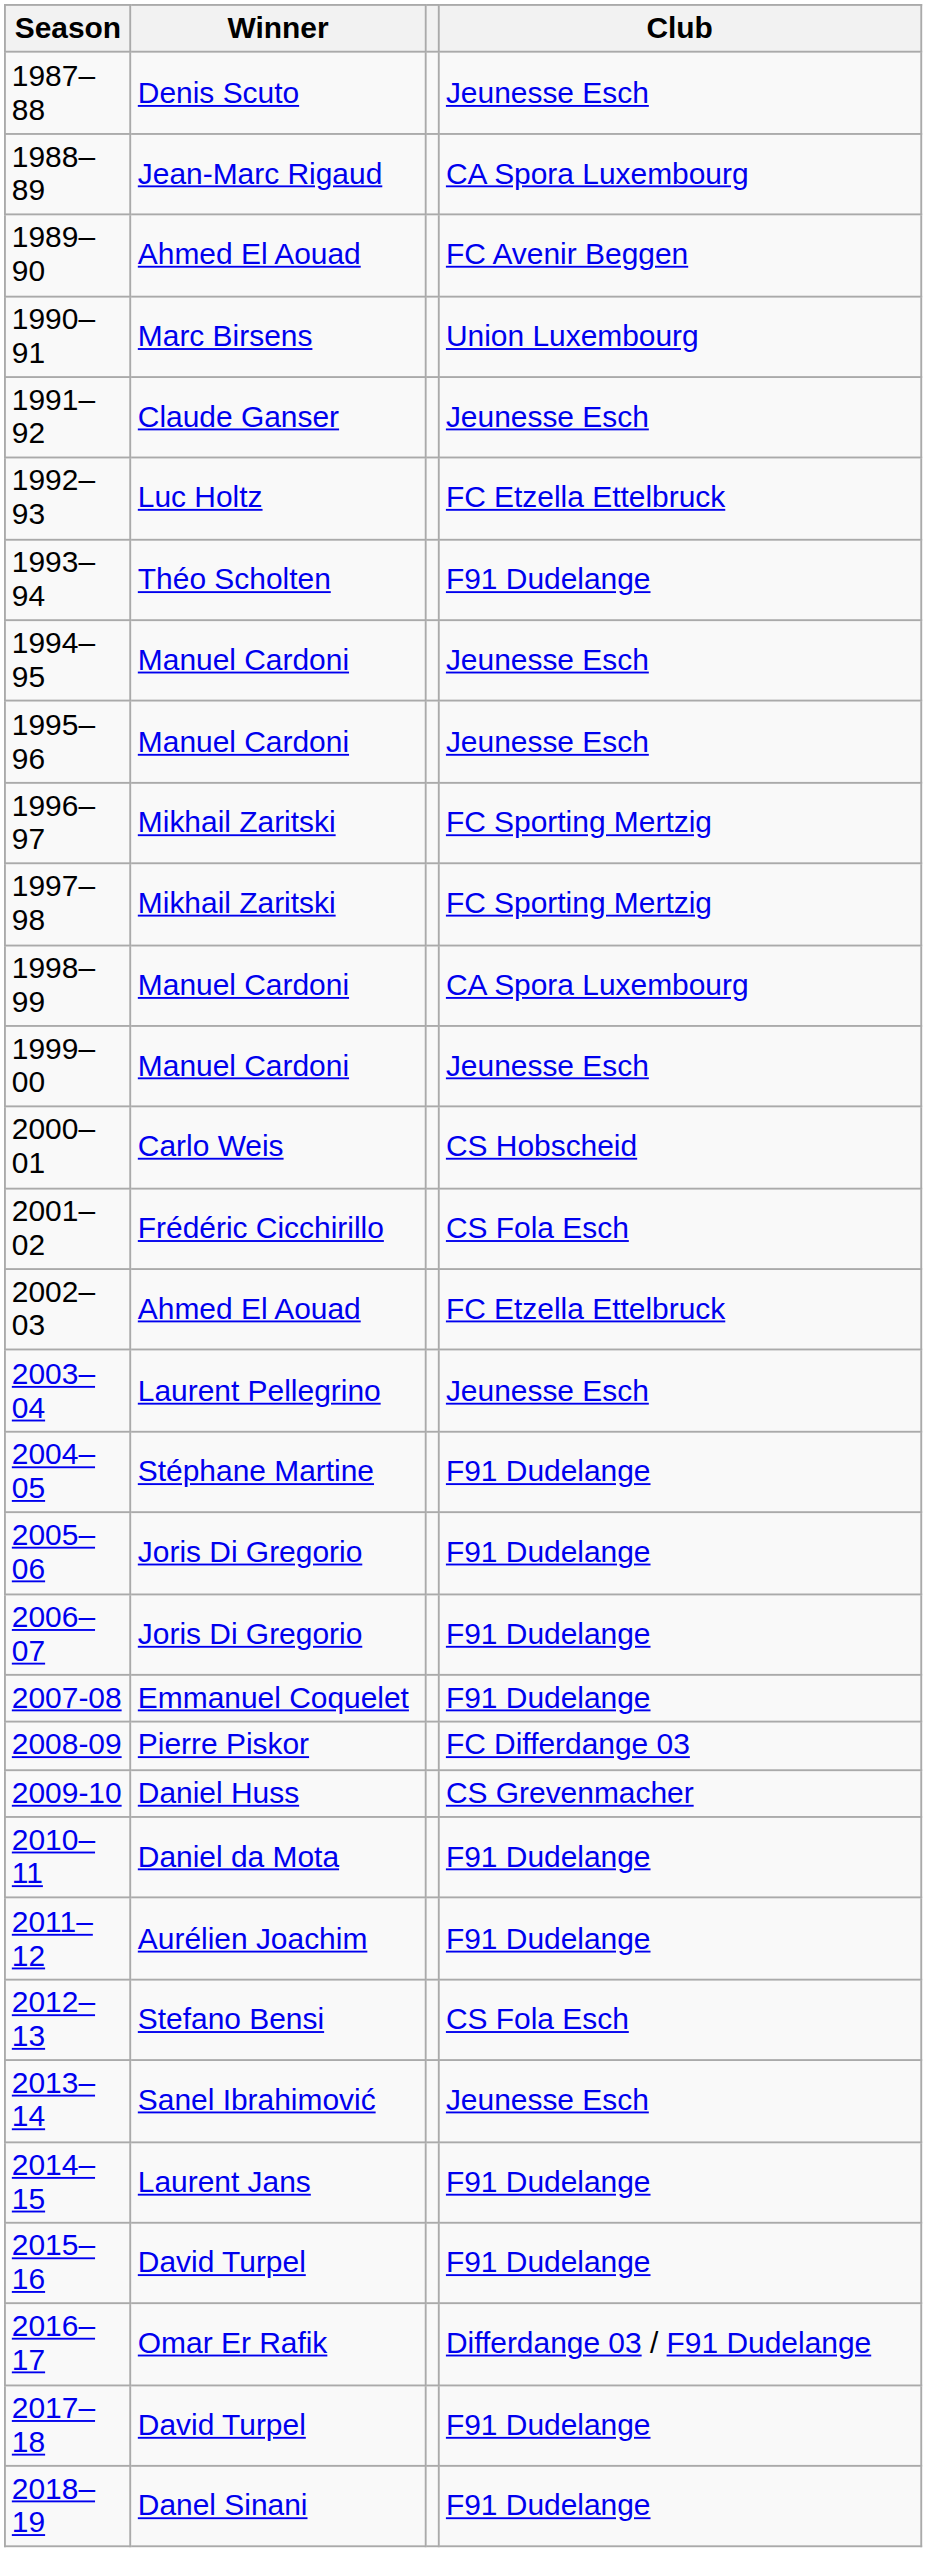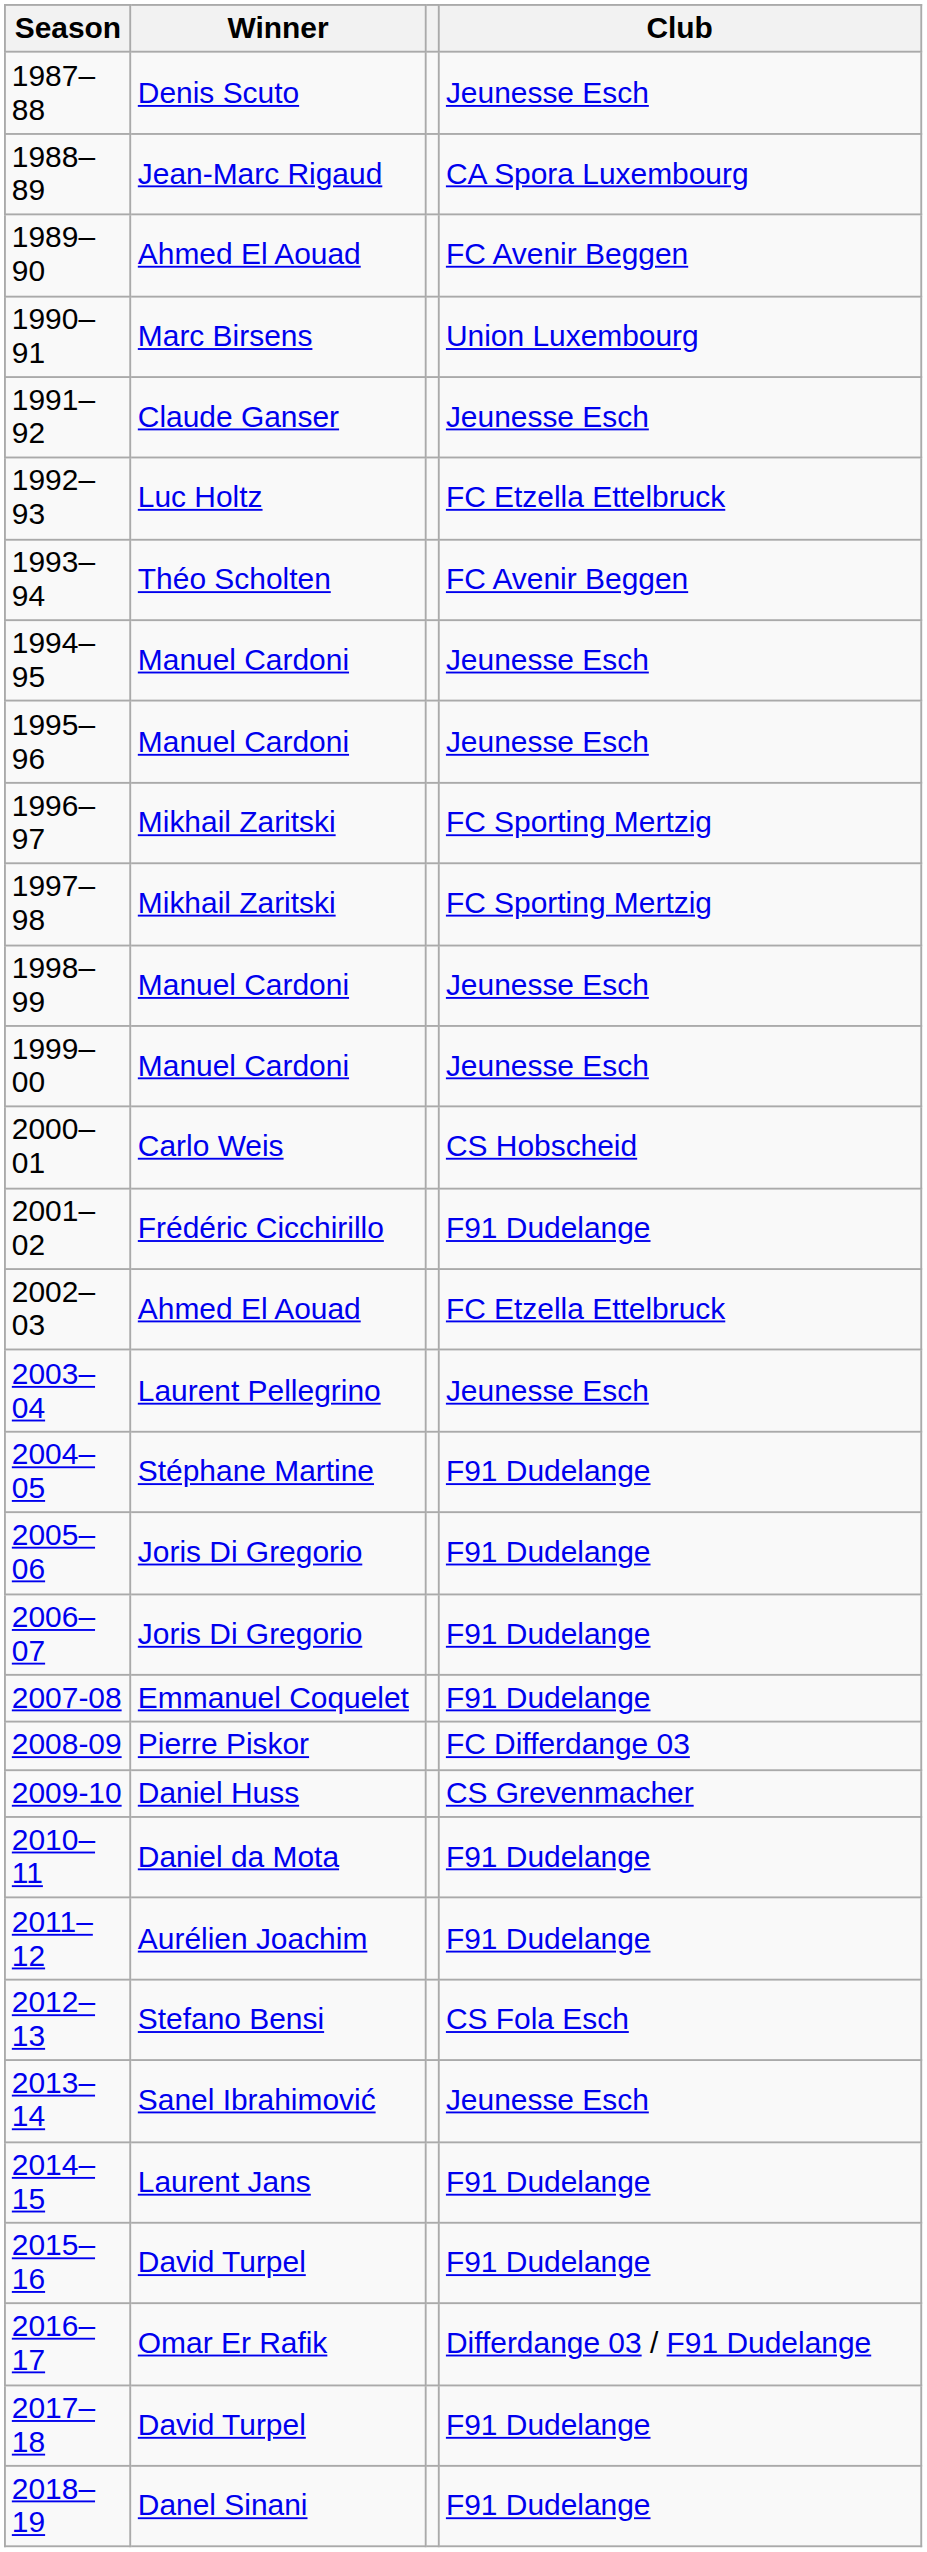 <table class="wikitable">
 <tr>
 <th width=60>Season</th>
 <th width=150>Winner</th>
 <th></th>
 <th width=250>Club</th>
 </tr>
 <tr>
 <td>1987–88</td>
 <td><a href='#'>Denis Scuto</a></td>
 <td></td>
 <td><a href='#'>Jeunesse Esch</a></td>
 </tr>
 <tr>
 <td>1988–89</td>
 <td><a href='#'>Jean-Marc Rigaud</a></td>
 <td></td>
 <td><a href='#'>CA Spora Luxembourg</a></td>
 </tr>
 <tr>
 <td>1989–90</td>
 <td><a href='#'>Ahmed El Aouad</a></td>
 <td></td>
 <td><a href='#'>FC Avenir Beggen</a></td>
 </tr>
 <tr>
 <td>1990–91</td>
 <td><a href='#'>Marc Birsens</a></td>
 <td></td>
 <td><a href='#'>Union Luxembourg</a></td>
 </tr>
 <tr>
 <td>1991–92</td>
 <td><a href='#'>Claude Ganser</a></td>
 <td></td>
 <td><a href='#'>Jeunesse Esch</a></td>
 </tr>
 <tr>
 <td>1992–93</td>
 <td><a href='#'>Luc Holtz</a></td>
 <td></td>
 <td><a href='#'>FC Etzella Ettelbruck</a></td>
 </tr>
 <tr>
 <td>1993–94</td>
 <td><a href='#'>Théo Scholten</a></td>
 <td></td>
-<td><a href='#'>F91 Dudelange</a></td>
+<td><a href='#'>FC Avenir Beggen</a></td>
 </tr>
 <tr>
 <td>1994–95</td>
 <td><a href='#'>Manuel Cardoni</a></td>
 <td></td>
 <td><a href='#'>Jeunesse Esch</a></td>
 </tr>
 <tr>
 <td>1995–96</td>
 <td><a href='#'>Manuel Cardoni</a></td>
 <td></td>
 <td><a href='#'>Jeunesse Esch</a></td>
 </tr>
 <tr>
 <td>1996–97</td>
 <td><a href='#'>Mikhail Zaritski</a></td>
 <td></td>
 <td><a href='#'>FC Sporting Mertzig</a></td>
 </tr>
 <tr>
 <td>1997–98</td>
 <td><a href='#'>Mikhail Zaritski</a></td>
 <td></td>
 <td><a href='#'>FC Sporting Mertzig</a></td>
 </tr>
 <tr>
 <td>1998–99</td>
 <td><a href='#'>Manuel Cardoni</a></td>
 <td></td>
-<td><a href='#'>CA Spora Luxembourg</a></td>
+<td><a href='#'>Jeunesse Esch</a></td>
 </tr>
 <tr>
 <td>1999–00</td>
 <td><a href='#'>Manuel Cardoni</a></td>
 <td></td>
 <td><a href='#'>Jeunesse Esch</a></td>
 </tr>
 <tr>
 <td>2000–01</td>
 <td><a href='#'>Carlo Weis</a></td>
 <td></td>
 <td><a href='#'>CS Hobscheid</a></td>
 </tr>
 <tr>
 <td>2001–02</td>
 <td><a href='#'>Frédéric Cicchirillo</a></td>
 <td></td>
-<td><a href='#'>CS Fola Esch</a></td>
+<td><a href='#'>F91 Dudelange</a></td>
 </tr>
 <tr>
 <td>2002–03</td>
 <td><a href='#'>Ahmed El Aouad</a></td>
 <td></td>
 <td><a href='#'>FC Etzella Ettelbruck</a></td>
 </tr>
 <tr>
 <td><a href='#'>2003–04</a></td>
 <td><a href='#'>Laurent Pellegrino</a></td>
 <td></td>
 <td><a href='#'>Jeunesse Esch</a></td>
 </tr>
 <tr>
 <td><a href='#'>2004–05</a></td>
 <td><a href='#'>Stéphane Martine</a></td>
 <td></td>
 <td><a href='#'>F91 Dudelange</a></td>
 </tr>
 <tr>
 <td><a href='#'>2005–06</a></td>
 <td><a href='#'>Joris Di Gregorio</a></td>
 <td></td>
 <td><a href='#'>F91 Dudelange</a></td>
 </tr>
 <tr>
 <td><a href='#'>2006–07</a></td>
 <td><a href='#'>Joris Di Gregorio</a></td>
 <td></td>
 <td><a href='#'>F91 Dudelange</a></td>
 </tr>
 <tr>
 <td><a href='#'>2007-08</a></td>
 <td><a href='#'>Emmanuel Coquelet</a></td>
 <td></td>
 <td><a href='#'>F91 Dudelange</a></td>
 </tr>
 <tr>
 <td><a href='#'>2008-09</a></td>
 <td><a href='#'>Pierre Piskor</a></td>
 <td></td>
 <td><a href='#'>FC Differdange 03</a></td>
 </tr>
 <tr>
 <td><a href='#'>2009-10</a></td>
 <td><a href='#'>Daniel Huss</a></td>
 <td></td>
 <td><a href='#'>CS Grevenmacher</a></td>
 </tr>
 <tr>
 <td><a href='#'>2010–11</a></td>
 <td><a href='#'>Daniel da Mota</a></td>
 <td></td>
 <td><a href='#'>F91 Dudelange</a></td>
 </tr>
 <tr>
 <td><a href='#'>2011–12</a></td>
 <td><a href='#'>Aurélien Joachim</a></td>
 <td></td>
 <td><a href='#'>F91 Dudelange</a></td>
 </tr>
 <tr>
 <td><a href='#'>2012–13</a></td>
 <td><a href='#'>Stefano Bensi</a></td>
 <td></td>
 <td><a href='#'>CS Fola Esch</a></td>
 </tr>
 <tr>
 <td><a href='#'>2013–14</a></td>
 <td><a href='#'>Sanel Ibrahimović</a></td>
 <td></td>
 <td><a href='#'>Jeunesse Esch</a></td>
 </tr>
 <tr>
 <td><a href='#'>2014–15</a></td>
 <td><a href='#'>Laurent Jans</a></td>
 <td></td>
 <td><a href='#'>F91 Dudelange</a></td>
 </tr>
 <tr>
 <td><a href='#'>2015–16</a></td>
 <td><a href='#'>David Turpel</a></td>
 <td></td>
 <td><a href='#'>F91 Dudelange</a></td>
 </tr>
 <tr>
 <td><a href='#'>2016–17</a></td>
 <td><a href='#'>Omar Er Rafik</a></td>
 <td></td>
 <td><a href='#'>Differdange 03</a> / <a href='#'>F91 Dudelange</a></td>
 </tr>
 <tr>
 <td><a href='#'>2017–18</a></td>
 <td><a href='#'>David Turpel</a></td>
 <td></td>
 <td><a href='#'>F91 Dudelange</a></td>
 </tr>
 <tr>
 <td><a href='#'>2018–19</a></td>
 <td><a href='#'>Danel Sinani</a></td>
 <td></td>
 <td><a href='#'>F91 Dudelange</a></td>
 </tr>
 </table>
